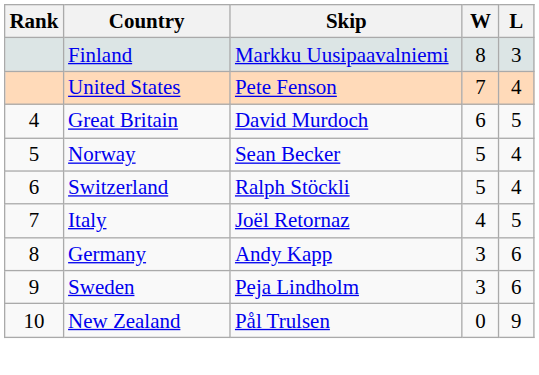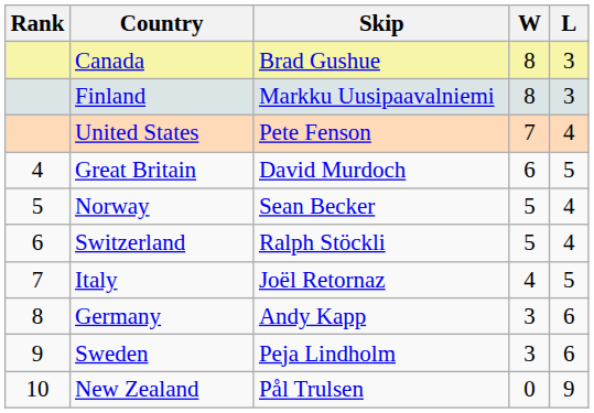 <table class="wikitable" style="text-align:center;">
 <tr>
 <th bgcolor="#efefef" width="20">Rank</th>
 <th bgcolor="#efefef" width="120">Country</th>
 <th bgcolor="#efefef" width="170">Skip</th>
 <th bgcolor="#efefef" width="20">W</th>
 <th bgcolor="#efefef" width="20">L</th>
+</tr>
+<tr style="background:#F7F6A8;">
+<td></td>
+<td align=left> <a href='#'>Canada</a></td>
+<td align=left><a href='#'>Brad Gushue</a></td>
+<td>8</td>
+<td>3</td>
 </tr>
 <tr style="background:#DCE5E5;">
 <td></td>
 <td align=left> <a href='#'>Finland</a></td>
 <td align=left><a href='#'>Markku Uusipaavalniemi</a></td>
 <td>8</td>
 <td>3</td>
 </tr>
 <tr style="background:#FFDAB9;">
 <td></td>
 <td align=left> <a href='#'>United States</a></td>
 <td align=left><a href='#'>Pete Fenson</a></td>
 <td>7</td>
 <td>4</td>
 </tr>
 <tr>
 <td>4</td>
 <td align=left> <a href='#'>Great Britain</a></td>
 <td align=left><a href='#'>David Murdoch</a></td>
 <td>6</td>
 <td>5</td>
 </tr>
 <tr>
 <td>5</td>
 <td align=left> <a href='#'>Norway</a></td>
 <td align=left><a href='#'>Sean Becker</a></td>
 <td>5</td>
 <td>4</td>
 </tr>
 <tr>
 <td>6</td>
 <td align=left> <a href='#'>Switzerland</a></td>
 <td align=left><a href='#'>Ralph Stöckli</a></td>
 <td>5</td>
 <td>4</td>
 </tr>
 <tr>
 <td>7</td>
 <td align=left> <a href='#'>Italy</a></td>
 <td align=left><a href='#'>Joël Retornaz</a></td>
 <td>4</td>
 <td>5</td>
 </tr>
 <tr>
 <td>8</td>
 <td align=left> <a href='#'>Germany</a></td>
 <td align=left><a href='#'>Andy Kapp</a></td>
 <td>3</td>
 <td>6</td>
 </tr>
 <tr>
 <td>9</td>
 <td align=left> <a href='#'>Sweden</a></td>
 <td align=left><a href='#'>Peja Lindholm</a></td>
 <td>3</td>
 <td>6</td>
 </tr>
 <tr>
 <td>10</td>
 <td align=left> <a href='#'>New Zealand</a></td>
 <td align=left><a href='#'>Pål Trulsen</a></td>
 <td>0</td>
 <td>9</td>
 </tr>
 </table>
